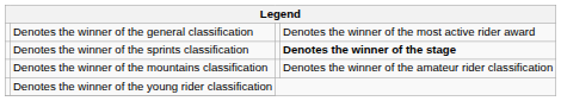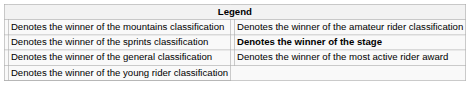 <table class="wikitable">
 <tr>
 <th colspan="4">Legend</th>
+</tr>
+<tr>
+<td></td>
+<td>Denotes the winner of the mountains classification</td>
+<td></td>
+<td>Denotes the winner of the amateur rider classification</td>
+</tr>
+<tr>
+<td></td>
+<td>Denotes the winner of the sprints classification</td>
+<td></td>
+<td><strong>Denotes the winner of the stage</strong></td>
 </tr>
 <tr>
 <td></td>
 <td>Denotes the winner of the general classification</td>
 <td></td>
 <td>Denotes the winner of the most active rider award</td>
 </tr>
 <tr>
 <td></td>
-<td>Denotes the winner of the sprints classification</td>
-<td></td>
-<td><strong>Denotes the winner of the stage</strong></td>
-</tr>
-<tr>
-<td></td>
-<td>Denotes the winner of the mountains classification</td>
-<td></td>
-<td>Denotes the winner of the amateur rider classification</td>
-</tr>
-<tr>
-<td></td>
 <td>Denotes the winner of the young rider classification</td>
 </tr>
 <tr>
 </tr>
 </table>
